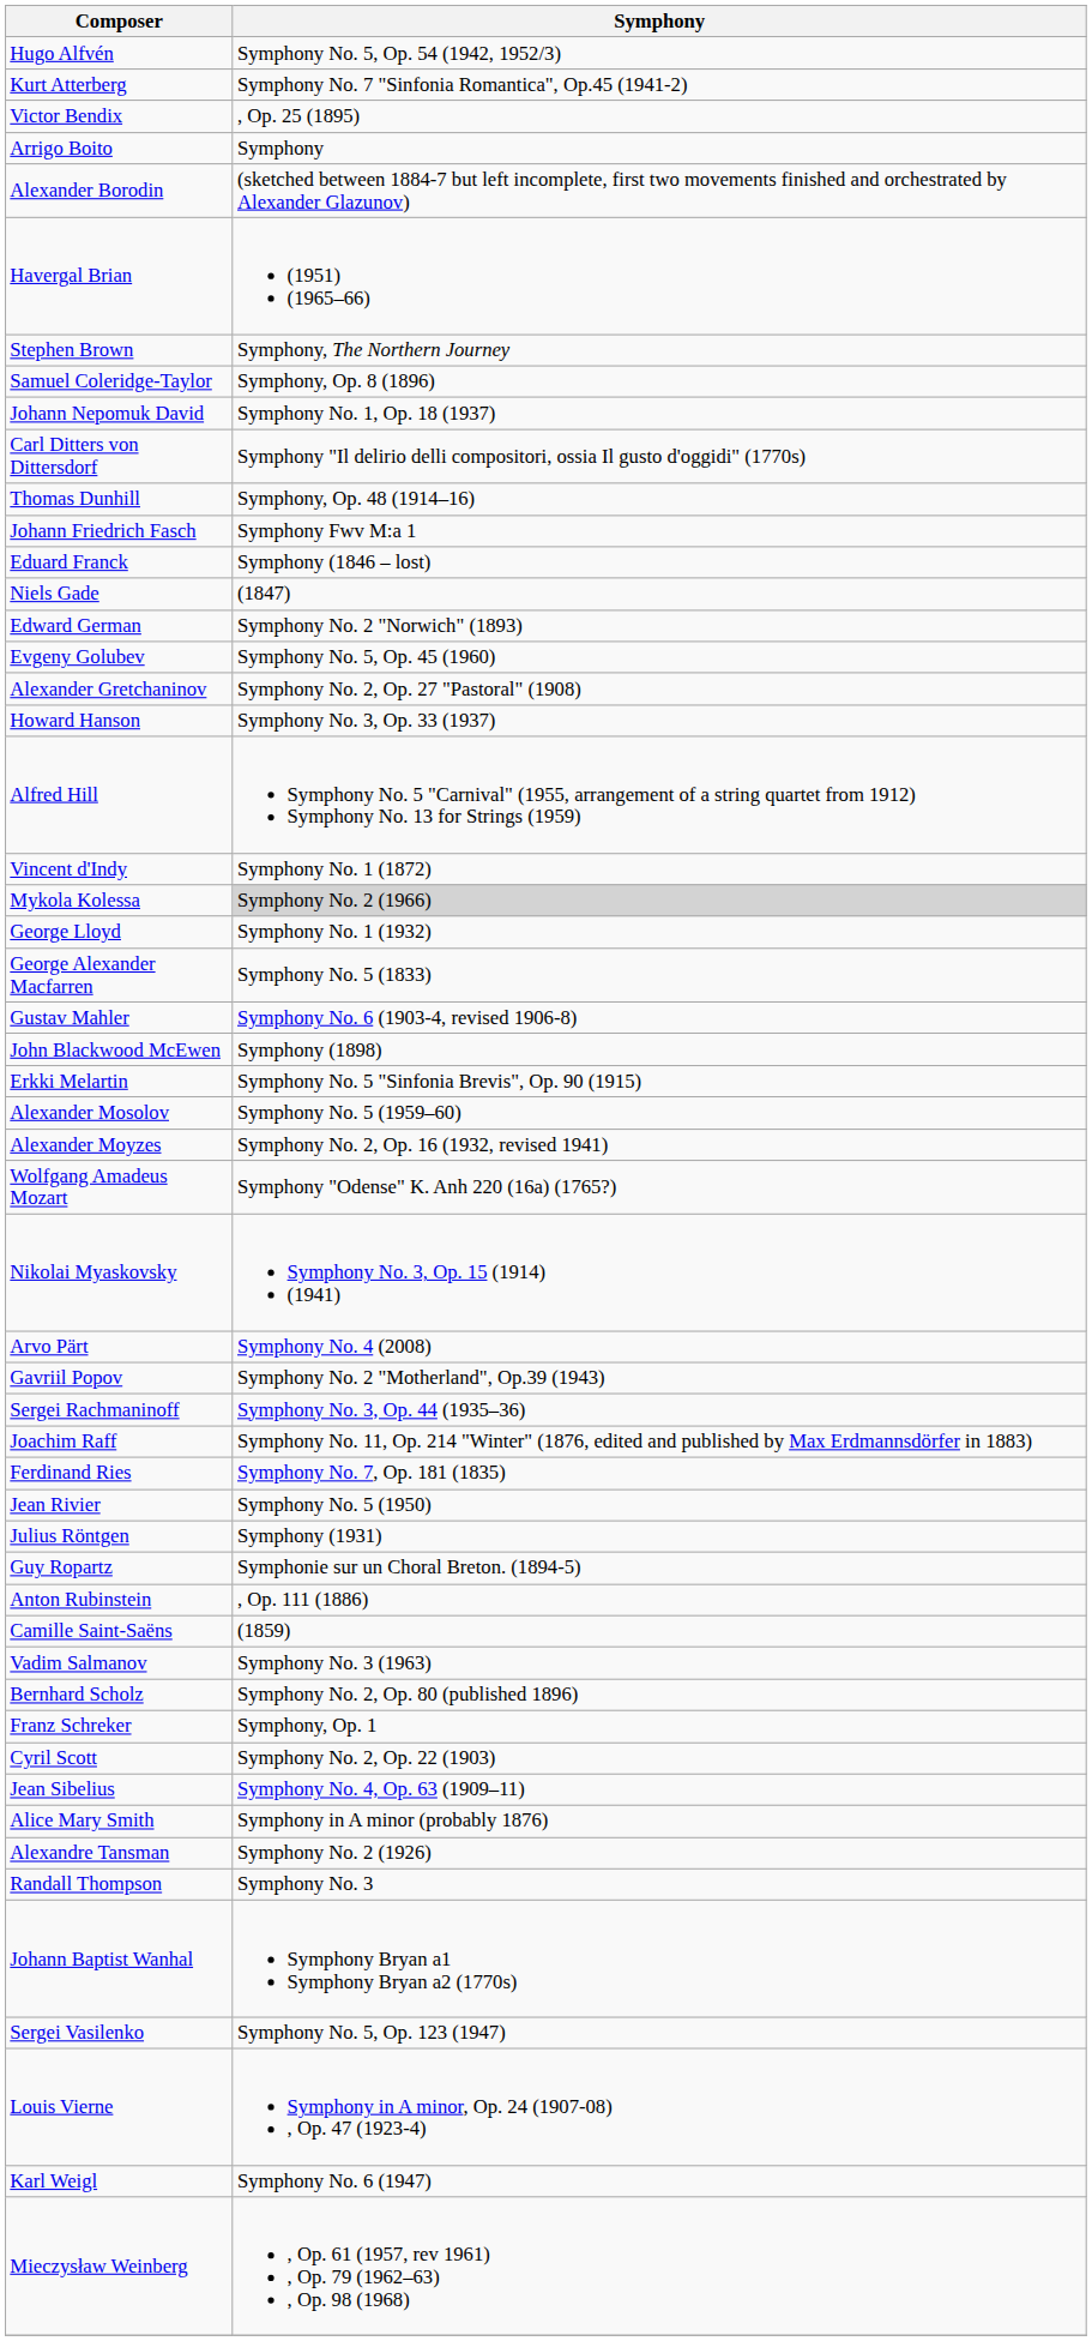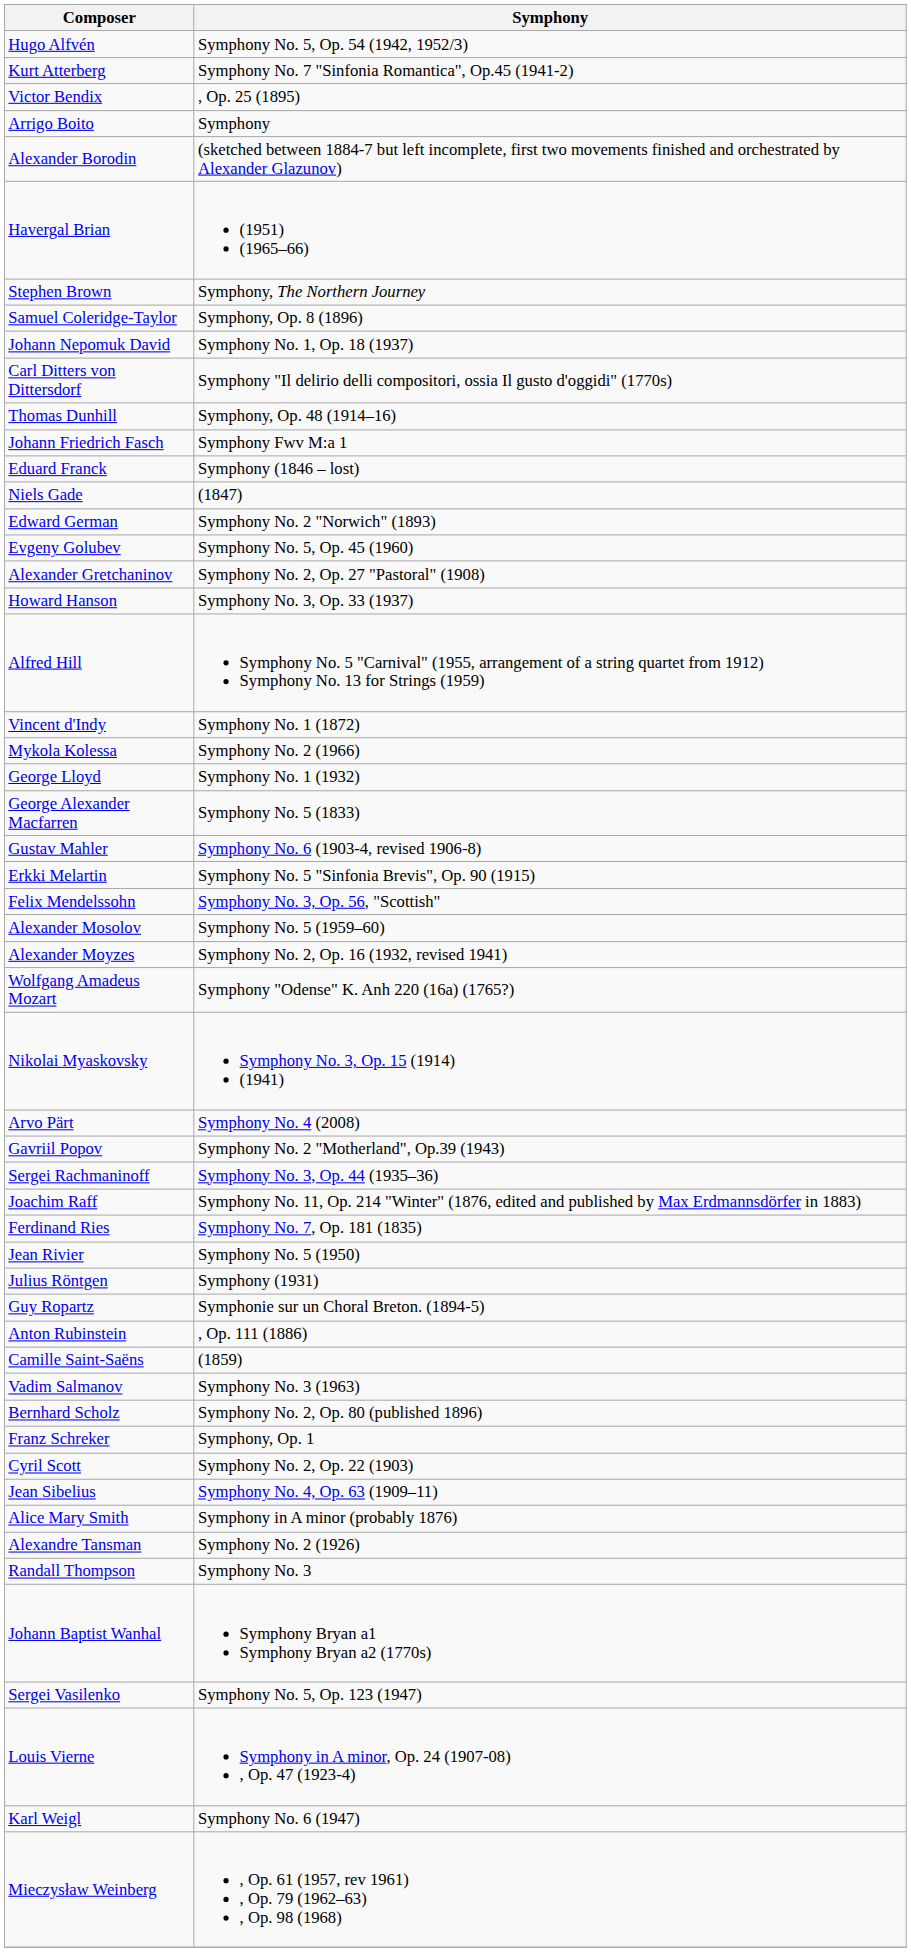 <table class="wikitable">
 <tr>
 <th>Composer</th>
 <th>Symphony</th>
 </tr>
 <tr>
 <td><a href='#'>Hugo Alfvén</a></td>
 <td>Symphony No. 5, Op. 54 (1942, 1952/3)</td>
 </tr>
 <tr>
 <td><a href='#'>Kurt Atterberg</a></td>
 <td>Symphony No. 7 "Sinfonia Romantica", Op.45 (1941-2)</td>
 </tr>
 <tr>
 <td><a href='#'>Victor Bendix</a></td>
 <td>, Op. 25 (1895)</td>
 </tr>
 <tr>
 <td><a href='#'>Arrigo Boito</a></td>
 <td>Symphony</td>
 </tr>
 <tr>
 <td><a href='#'>Alexander Borodin</a></td>
 <td> (sketched between 1884-7 but left incomplete, first two movements finished and orchestrated by <a href='#'>Alexander Glazunov</a>)</td>
 </tr>
 <tr>
 <td><a href='#'>Havergal Brian</a></td>
 <td><br><ul><li> (1951)</li><li> (1965–66)</li></ul></td>
 </tr>
 <tr>
 <td><a href='#'>Stephen Brown</a></td>
 <td>Symphony, <em>The Northern Journey</em></td>
 </tr>
 <tr>
 <td><a href='#'>Samuel Coleridge-Taylor</a></td>
 <td>Symphony, Op. 8 (1896)</td>
 </tr>
 <tr>
 <td><a href='#'>Johann Nepomuk David</a></td>
 <td>Symphony No. 1, Op. 18 (1937)</td>
 </tr>
 <tr>
 <td><a href='#'>Carl Ditters von Dittersdorf</a></td>
 <td>Symphony "Il delirio delli compositori, ossia Il gusto d'oggidi" (1770s)</td>
 </tr>
 <tr>
 <td><a href='#'>Thomas Dunhill</a></td>
 <td>Symphony, Op. 48 (1914–16)</td>
 </tr>
 <tr>
 <td><a href='#'>Johann Friedrich Fasch</a></td>
 <td>Symphony Fwv M:a 1</td>
 </tr>
 <tr>
 <td><a href='#'>Eduard Franck</a></td>
 <td>Symphony (1846 – lost)</td>
 </tr>
 <tr>
 <td><a href='#'>Niels Gade</a></td>
 <td> (1847)</td>
 </tr>
 <tr>
 <td><a href='#'>Edward German</a></td>
 <td>Symphony No. 2 "Norwich" (1893)</td>
 </tr>
 <tr>
 <td><a href='#'>Evgeny Golubev</a></td>
 <td>Symphony No. 5, Op. 45 (1960)</td>
 </tr>
 <tr>
 <td><a href='#'>Alexander Gretchaninov</a></td>
 <td>Symphony No. 2, Op. 27 "Pastoral" (1908)</td>
 </tr>
 <tr>
 <td><a href='#'>Howard Hanson</a></td>
 <td>Symphony No. 3, Op. 33 (1937)</td>
 </tr>
 <tr>
 <td><a href='#'>Alfred Hill</a></td>
 <td><br><ul><li>Symphony No. 5 "Carnival" (1955, arrangement of a string quartet from 1912)</li><li>Symphony No. 13 for Strings (1959)</li></ul></td>
 </tr>
 <tr>
 <td><a href='#'>Vincent d'Indy</a></td>
 <td>Symphony No. 1 (1872)</td>
 </tr>
 <tr>
 <td><a href='#'>Mykola Kolessa</a></td>
-<td style="background: lightgrey;">Symphony No. 2 (1966)</td>
+<td>Symphony No. 2 (1966)</td>
 </tr>
 <tr>
 <td><a href='#'>George Lloyd</a></td>
 <td>Symphony No. 1 (1932)</td>
 </tr>
 <tr>
 <td><a href='#'>George Alexander Macfarren</a></td>
 <td>Symphony No. 5 (1833)</td>
 </tr>
 <tr>
 <td><a href='#'>Gustav Mahler</a></td>
 <td><a href='#'>Symphony No. 6</a> (1903-4, revised 1906-8)</td>
 </tr>
 <tr>
-<td><a href='#'>John Blackwood McEwen</a></td>
-<td>Symphony (1898)</td>
+<td><a href='#'>Erkki Melartin</a></td>
+<td>Symphony No. 5 "Sinfonia Brevis", Op. 90 (1915)</td>
 </tr>
 <tr>
-<td><a href='#'>Erkki Melartin</a></td>
-<td>Symphony No. 5 "Sinfonia Brevis", Op. 90 (1915)</td>
+<td><a href='#'>Felix Mendelssohn</a></td>
+<td><a href='#'>Symphony No. 3, Op. 56</a>, "Scottish"</td>
 </tr>
 <tr>
 <td><a href='#'>Alexander Mosolov</a></td>
 <td>Symphony No. 5 (1959–60) </td>
 </tr>
 <tr>
 <td><a href='#'>Alexander Moyzes</a></td>
 <td>Symphony No. 2, Op. 16 (1932, revised 1941)</td>
 </tr>
 <tr>
 <td><a href='#'>Wolfgang Amadeus Mozart</a></td>
 <td>Symphony "Odense" K. Anh 220 (16a) (1765?)</td>
 </tr>
 <tr>
 <td><a href='#'>Nikolai Myaskovsky</a></td>
 <td><br><ul><li><a href='#'>Symphony No. 3, Op. 15</a> (1914)</li><li> (1941)</li></ul></td>
 </tr>
 <tr>
 <td><a href='#'>Arvo Pärt</a></td>
 <td><a href='#'>Symphony No. 4</a> (2008)</td>
 </tr>
 <tr>
 <td><a href='#'>Gavriil Popov</a></td>
 <td>Symphony No. 2 "Motherland", Op.39 (1943)</td>
 </tr>
 <tr>
 <td><a href='#'>Sergei Rachmaninoff</a></td>
 <td><a href='#'>Symphony No. 3, Op. 44</a> (1935–36)</td>
 </tr>
 <tr>
 <td><a href='#'>Joachim Raff</a></td>
 <td>Symphony No. 11, Op. 214 "Winter" (1876, edited and published by <a href='#'>Max Erdmannsdörfer</a> in 1883) </td>
 </tr>
 <tr>
 <td><a href='#'>Ferdinand Ries</a></td>
 <td><a href='#'>Symphony No. 7</a>, Op. 181 (1835)</td>
 </tr>
 <tr>
 <td><a href='#'>Jean Rivier</a></td>
 <td>Symphony No. 5 (1950)</td>
 </tr>
 <tr>
 <td><a href='#'>Julius Röntgen</a></td>
 <td>Symphony (1931)</td>
 </tr>
 <tr>
 <td><a href='#'>Guy Ropartz</a></td>
 <td>Symphonie sur un Choral Breton. (1894-5)</td>
 </tr>
 <tr>
 <td><a href='#'>Anton Rubinstein</a></td>
 <td>, Op. 111 (1886) </td>
 </tr>
 <tr>
 <td><a href='#'>Camille Saint-Saëns</a></td>
 <td> (1859)</td>
 </tr>
 <tr>
 <td><a href='#'>Vadim Salmanov</a></td>
 <td>Symphony No. 3 (1963)</td>
 </tr>
 <tr>
 <td><a href='#'>Bernhard Scholz</a></td>
 <td>Symphony No. 2, Op. 80 (published 1896)</td>
 </tr>
 <tr>
 <td><a href='#'>Franz Schreker</a></td>
 <td>Symphony, Op. 1</td>
 </tr>
 <tr>
 <td><a href='#'>Cyril Scott</a></td>
 <td>Symphony No. 2, Op. 22 (1903)</td>
 </tr>
 <tr>
 <td><a href='#'>Jean Sibelius</a></td>
 <td><a href='#'>Symphony No. 4, Op. 63</a> (1909–11)</td>
 </tr>
 <tr>
 <td><a href='#'>Alice Mary Smith</a></td>
 <td>Symphony in A minor (probably 1876)</td>
 </tr>
 <tr>
 <td><a href='#'>Alexandre Tansman</a></td>
 <td>Symphony No. 2 (1926)</td>
 </tr>
 <tr>
 <td><a href='#'>Randall Thompson</a></td>
 <td>Symphony No. 3</td>
 </tr>
 <tr>
 <td><a href='#'>Johann Baptist Wanhal</a></td>
 <td><br><ul><li>Symphony Bryan a1</li><li>Symphony Bryan a2 (1770s)</li></ul></td>
 </tr>
 <tr>
 <td><a href='#'>Sergei Vasilenko</a></td>
 <td>Symphony No. 5, Op. 123 (1947)</td>
 </tr>
 <tr>
 <td><a href='#'>Louis Vierne</a></td>
 <td><br><ul><li><a href='#'>Symphony in A minor</a>, Op. 24 (1907-08)</li><li>, Op. 47 (1923-4)</li></ul></td>
 </tr>
 <tr>
 <td><a href='#'>Karl Weigl</a></td>
 <td>Symphony No. 6 (1947)</td>
 </tr>
 <tr>
 <td><a href='#'>Mieczysław Weinberg</a></td>
 <td><br><ul><li>, Op. 61 (1957, rev 1961)</li><li>, Op. 79 (1962–63)</li><li>, Op. 98 (1968)</li></ul></td>
 </tr>
 <tr>
 </tr>
 </table>
